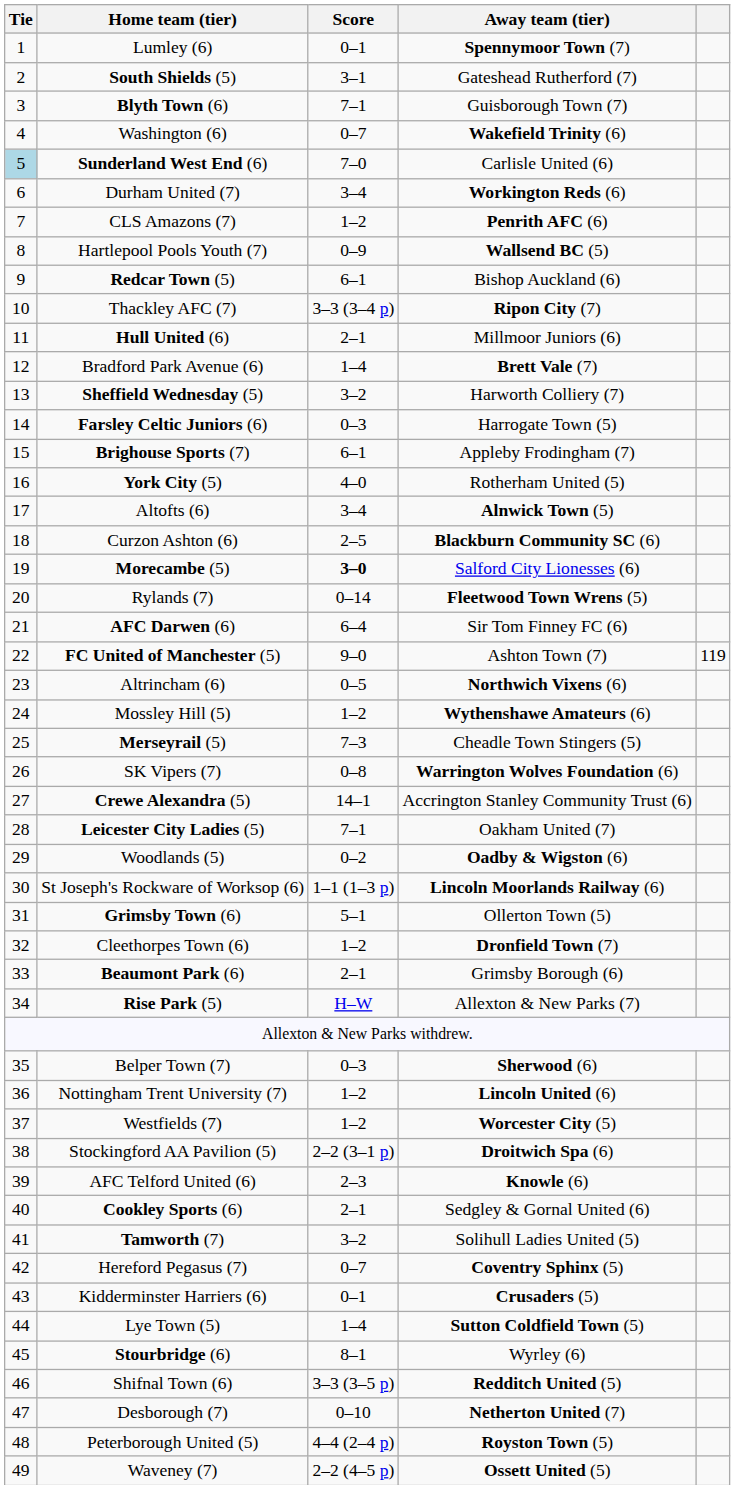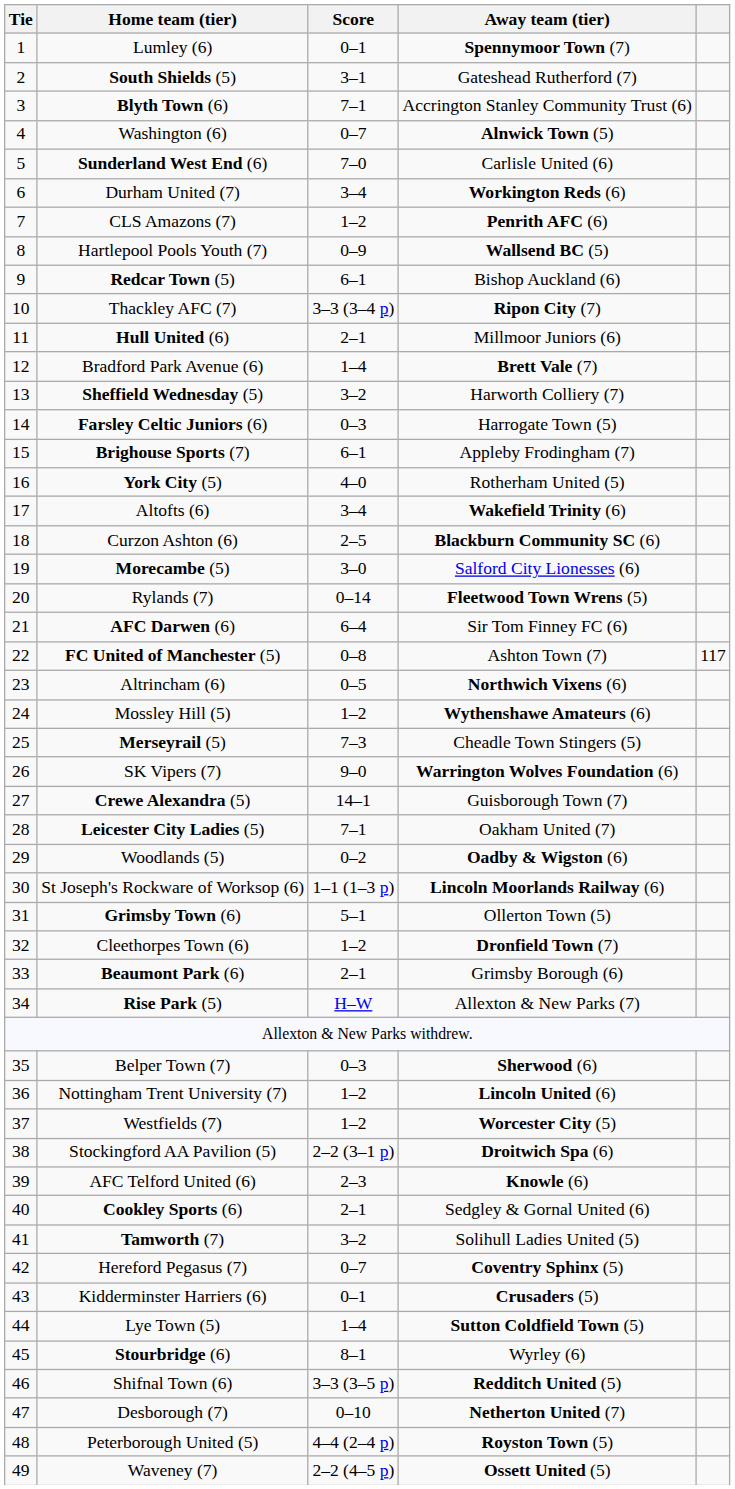 <table class="wikitable" style="text-align:center; font-size:85%">
 <tr>
 <th>Tie</th>
 <th>Home team (tier)</th>
 <th>Score</th>
 <th>Away team (tier)</th>
 <th></th>
 </tr>
 <tr>
 <td>1</td>
 <td>Lumley (6)</td>
 <td>0–1</td>
 <td><strong>Spennymoor Town</strong> (7)</td>
 <td></td>
 </tr>
 <tr>
 <td>2</td>
 <td><strong>South Shields</strong> (5)</td>
 <td>3–1</td>
 <td>Gateshead Rutherford (7)</td>
 <td></td>
 </tr>
 <tr>
 <td>3</td>
 <td><strong>Blyth Town</strong> (6)</td>
 <td>7–1</td>
-<td>Guisborough Town (7)</td>
+<td>Accrington Stanley Community Trust (6)</td>
 <td></td>
 </tr>
 <tr>
 <td>4</td>
 <td>Washington (6)</td>
 <td>0–7</td>
-<td><strong>Wakefield Trinity</strong> (6)</td>
+<td><strong>Alnwick Town</strong> (5)</td>
 <td></td>
 </tr>
 <tr>
-<td style="background: lightblue;">5</td>
+<td>5</td>
 <td><strong>Sunderland West End</strong> (6)</td>
 <td>7–0</td>
 <td>Carlisle United (6)</td>
 <td></td>
 </tr>
 <tr>
 <td>6</td>
 <td>Durham United (7)</td>
 <td>3–4</td>
 <td><strong>Workington Reds</strong> (6)</td>
 <td></td>
 </tr>
 <tr>
 <td>7</td>
 <td>CLS Amazons (7)</td>
 <td>1–2</td>
 <td><strong>Penrith AFC</strong> (6)</td>
 <td></td>
 </tr>
 <tr>
 <td>8</td>
 <td>Hartlepool Pools Youth (7)</td>
 <td>0–9</td>
 <td><strong>Wallsend BC</strong> (5)</td>
 <td></td>
 </tr>
 <tr>
 <td>9</td>
 <td><strong>Redcar Town</strong> (5)</td>
 <td>6–1</td>
 <td>Bishop Auckland (6)</td>
 <td></td>
 </tr>
 <tr>
 <td>10</td>
 <td>Thackley AFC (7)</td>
 <td>3–3 (3–4 <a href='#'>p</a>)</td>
 <td><strong>Ripon City</strong> (7)</td>
 <td></td>
 </tr>
 <tr>
 <td>11</td>
 <td><strong>Hull United</strong> (6)</td>
 <td>2–1</td>
 <td>Millmoor Juniors (6)</td>
 <td></td>
 </tr>
 <tr>
 <td>12</td>
 <td>Bradford Park Avenue (6)</td>
 <td>1–4</td>
 <td><strong>Brett Vale</strong> (7)</td>
 <td></td>
 </tr>
 <tr>
 <td>13</td>
 <td><strong>Sheffield Wednesday</strong> (5)</td>
 <td>3–2</td>
 <td>Harworth Colliery (7)</td>
 <td></td>
 </tr>
 <tr>
 <td>14</td>
 <td><strong>Farsley Celtic Juniors</strong> (6)</td>
 <td>0–3</td>
 <td>Harrogate Town (5)</td>
 <td></td>
 </tr>
 <tr>
 <td>15</td>
 <td><strong>Brighouse Sports</strong> (7)</td>
 <td>6–1</td>
 <td>Appleby Frodingham (7)</td>
 <td></td>
 </tr>
 <tr>
 <td>16</td>
 <td><strong>York City</strong> (5)</td>
 <td>4–0</td>
 <td>Rotherham United (5)</td>
 <td></td>
 </tr>
 <tr>
 <td>17</td>
 <td>Altofts (6)</td>
 <td>3–4</td>
-<td><strong>Alnwick Town</strong> (5)</td>
+<td><strong>Wakefield Trinity</strong> (6)</td>
 <td></td>
 </tr>
 <tr>
 <td>18</td>
 <td>Curzon Ashton (6)</td>
 <td>2–5</td>
 <td><strong>Blackburn Community SC</strong> (6)</td>
 <td></td>
 </tr>
 <tr>
 <td>19</td>
 <td><strong>Morecambe</strong> (5)</td>
-<td><strong>3–0</strong></td>
+<td>3–0</td>
 <td><a href='#'>Salford City Lionesses</a> (6)</td>
 <td></td>
 </tr>
 <tr>
 <td>20</td>
 <td>Rylands (7)</td>
 <td>0–14</td>
 <td><strong>Fleetwood Town Wrens</strong> (5)</td>
 <td></td>
 </tr>
 <tr>
 <td>21</td>
 <td><strong>AFC Darwen</strong> (6)</td>
 <td>6–4</td>
 <td>Sir Tom Finney FC (6)</td>
 <td></td>
 </tr>
 <tr>
 <td>22</td>
 <td><strong>FC United of Manchester</strong> (5)</td>
-<td>9–0</td>
+<td>0–8</td>
 <td>Ashton Town (7)</td>
-<td>119</td>
+<td>117</td>
 </tr>
 <tr>
 <td>23</td>
 <td>Altrincham (6)</td>
 <td>0–5</td>
 <td><strong>Northwich Vixens</strong> (6)</td>
 <td></td>
 </tr>
 <tr>
 <td>24</td>
 <td>Mossley Hill (5)</td>
 <td>1–2</td>
 <td><strong>Wythenshawe Amateurs</strong> (6)</td>
 <td></td>
 </tr>
 <tr>
 <td>25</td>
 <td><strong>Merseyrail</strong> (5)</td>
 <td>7–3</td>
 <td>Cheadle Town Stingers (5)</td>
 <td></td>
 </tr>
 <tr>
 <td>26</td>
 <td>SK Vipers (7)</td>
-<td>0–8</td>
+<td>9–0</td>
 <td><strong>Warrington Wolves Foundation</strong> (6)</td>
 <td></td>
 </tr>
 <tr>
 <td>27</td>
 <td><strong>Crewe Alexandra</strong> (5)</td>
 <td>14–1</td>
-<td>Accrington Stanley Community Trust (6)</td>
+<td>Guisborough Town (7)</td>
 <td></td>
 </tr>
 <tr>
 <td>28</td>
 <td><strong>Leicester City Ladies</strong> (5)</td>
 <td>7–1</td>
 <td>Oakham United (7)</td>
 <td></td>
 </tr>
 <tr>
 <td>29</td>
 <td>Woodlands (5)</td>
 <td>0–2</td>
 <td><strong>Oadby & Wigston</strong> (6)</td>
 <td></td>
 </tr>
 <tr>
 <td>30</td>
 <td>St Joseph's Rockware of Worksop (6)</td>
 <td>1–1 (1–3 <a href='#'>p</a>)</td>
 <td><strong>Lincoln Moorlands Railway</strong> (6)</td>
 <td></td>
 </tr>
 <tr>
 <td>31</td>
 <td><strong>Grimsby Town</strong> (6)</td>
 <td>5–1</td>
 <td>Ollerton Town (5)</td>
 <td></td>
 </tr>
 <tr>
 <td>32</td>
 <td>Cleethorpes Town (6)</td>
 <td>1–2</td>
 <td><strong>Dronfield Town</strong> (7)</td>
 <td></td>
 </tr>
 <tr>
 <td>33</td>
 <td><strong>Beaumont Park</strong> (6)</td>
 <td>2–1</td>
 <td>Grimsby Borough (6)</td>
 <td></td>
 </tr>
 <tr>
 <td>34</td>
 <td><strong>Rise Park</strong> (5)</td>
 <td><a href='#'>H–W</a></td>
 <td>Allexton & New Parks (7)</td>
 <td></td>
 </tr>
 <tr>
 <td colspan="5" style="background:GhostWhite; height:20px; text-align:center; font-size:90%">Allexton & New Parks withdrew.</td>
 </tr>
 <tr>
 <td>35</td>
 <td>Belper Town (7)</td>
 <td>0–3</td>
 <td><strong>Sherwood</strong> (6)</td>
 <td></td>
 </tr>
 <tr>
 <td>36</td>
 <td>Nottingham Trent University (7)</td>
 <td>1–2</td>
 <td><strong>Lincoln United</strong> (6)</td>
 <td></td>
 </tr>
 <tr>
 <td>37</td>
 <td>Westfields (7)</td>
 <td>1–2</td>
 <td><strong>Worcester City</strong> (5)</td>
 <td></td>
 </tr>
 <tr>
 <td>38</td>
 <td>Stockingford AA Pavilion (5)</td>
 <td>2–2 (3–1 <a href='#'>p</a>)</td>
 <td><strong>Droitwich Spa</strong> (6)</td>
 <td></td>
 </tr>
 <tr>
 <td>39</td>
 <td>AFC Telford United (6)</td>
 <td>2–3</td>
 <td><strong>Knowle</strong> (6)</td>
 <td></td>
 </tr>
 <tr>
 <td>40</td>
 <td><strong>Cookley Sports</strong> (6)</td>
 <td>2–1</td>
 <td>Sedgley & Gornal United (6)</td>
 <td></td>
 </tr>
 <tr>
 <td>41</td>
 <td><strong>Tamworth</strong> (7)</td>
 <td>3–2</td>
 <td>Solihull Ladies United (5)</td>
 <td></td>
 </tr>
 <tr>
 <td>42</td>
 <td>Hereford Pegasus (7)</td>
 <td>0–7</td>
 <td><strong>Coventry Sphinx</strong> (5)</td>
 <td></td>
 </tr>
 <tr>
 <td>43</td>
 <td>Kidderminster Harriers (6)</td>
 <td>0–1</td>
 <td><strong>Crusaders</strong> (5)</td>
 <td></td>
 </tr>
 <tr>
 <td>44</td>
 <td>Lye Town (5)</td>
 <td>1–4</td>
 <td><strong>Sutton Coldfield Town</strong> (5)</td>
 <td></td>
 </tr>
 <tr>
 <td>45</td>
 <td><strong>Stourbridge</strong> (6)</td>
 <td>8–1</td>
 <td>Wyrley (6)</td>
 <td></td>
 </tr>
 <tr>
 <td>46</td>
 <td>Shifnal Town (6)</td>
 <td>3–3 (3–5 <a href='#'>p</a>)</td>
 <td><strong>Redditch United</strong> (5)</td>
 <td></td>
 </tr>
 <tr>
 <td>47</td>
 <td>Desborough (7)</td>
 <td>0–10</td>
 <td><strong>Netherton United</strong> (7)</td>
 <td></td>
 </tr>
 <tr>
 <td>48</td>
 <td>Peterborough United (5)</td>
 <td>4–4 (2–4 <a href='#'>p</a>)</td>
 <td><strong>Royston Town</strong> (5)</td>
 <td></td>
 </tr>
 <tr>
 <td>49</td>
 <td>Waveney (7)</td>
 <td>2–2 (4–5 <a href='#'>p</a>)</td>
 <td><strong>Ossett United</strong> (5)</td>
 <td></td>
 </tr>
 <tr>
 </tr>
 </table>
